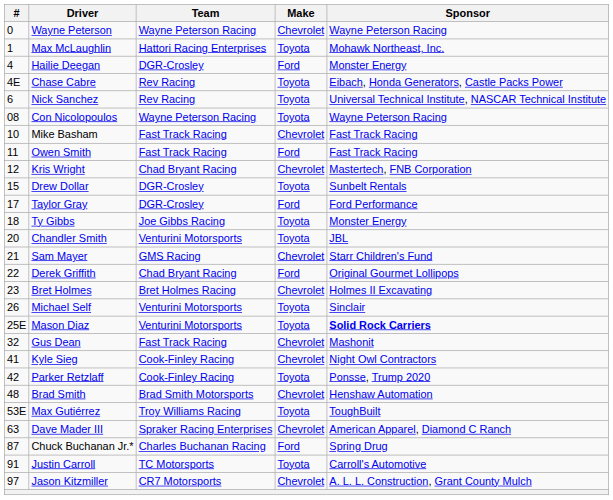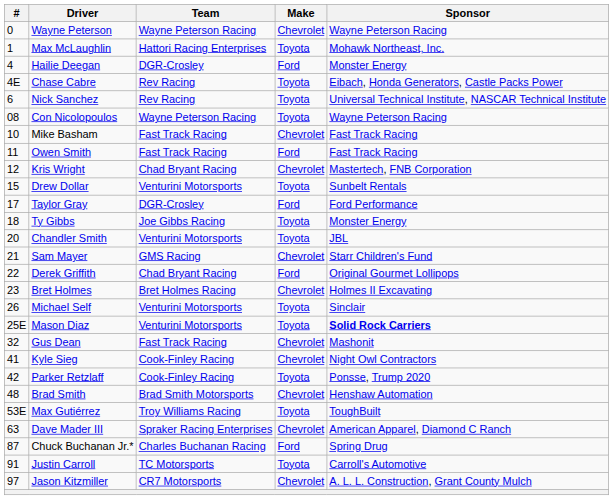 <table class="wikitable" style="font-size:95%">
 <tr>
 <th>#</th>
 <th>Driver</th>
 <th>Team</th>
 <th>Make</th>
 <th>Sponsor</th>
 </tr>
 <tr>
 <td>0</td>
 <td><a href='#'>Wayne Peterson</a></td>
 <td><a href='#'>Wayne Peterson Racing</a></td>
 <td><a href='#'>Chevrolet</a></td>
 <td><a href='#'>Wayne Peterson Racing</a></td>
 </tr>
 <tr>
 <td>1</td>
 <td><a href='#'>Max McLaughlin</a></td>
 <td><a href='#'>Hattori Racing Enterprises</a></td>
 <td><a href='#'>Toyota</a></td>
 <td><a href='#'>Mohawk Northeast, Inc.</a></td>
 </tr>
 <tr>
 <td>4</td>
 <td><a href='#'>Hailie Deegan</a></td>
 <td><a href='#'>DGR-Crosley</a></td>
 <td><a href='#'>Ford</a></td>
 <td><a href='#'>Monster Energy</a></td>
 </tr>
 <tr>
 <td>4E</td>
 <td><a href='#'>Chase Cabre</a></td>
 <td><a href='#'>Rev Racing</a></td>
 <td><a href='#'>Toyota</a></td>
 <td><a href='#'>Eibach</a>, <a href='#'>Honda Generators</a>, <a href='#'>Castle Packs Power</a></td>
 </tr>
 <tr>
 <td>6</td>
 <td><a href='#'>Nick Sanchez</a></td>
 <td><a href='#'>Rev Racing</a></td>
 <td><a href='#'>Toyota</a></td>
 <td><a href='#'>Universal Technical Institute</a>, <a href='#'>NASCAR Technical Institute</a></td>
 </tr>
 <tr>
 <td>08</td>
 <td><a href='#'>Con Nicolopoulos</a></td>
 <td><a href='#'>Wayne Peterson Racing</a></td>
 <td><a href='#'>Toyota</a></td>
 <td><a href='#'>Wayne Peterson Racing</a></td>
 </tr>
 <tr>
 <td>10</td>
 <td>Mike Basham</td>
 <td><a href='#'>Fast Track Racing</a></td>
 <td><a href='#'>Chevrolet</a></td>
 <td><a href='#'>Fast Track Racing</a></td>
 </tr>
 <tr>
 <td>11</td>
 <td><a href='#'>Owen Smith</a></td>
 <td><a href='#'>Fast Track Racing</a></td>
 <td><a href='#'>Ford</a></td>
 <td><a href='#'>Fast Track Racing</a></td>
 </tr>
 <tr>
 <td>12</td>
 <td><a href='#'>Kris Wright</a></td>
 <td><a href='#'>Chad Bryant Racing</a></td>
 <td><a href='#'>Chevrolet</a></td>
 <td><a href='#'>Mastertech</a>, <a href='#'>FNB Corporation</a></td>
 </tr>
 <tr>
 <td>15</td>
 <td><a href='#'>Drew Dollar</a></td>
-<td><a href='#'>DGR-Crosley</a></td>
+<td><a href='#'>Venturini Motorsports</a></td>
 <td><a href='#'>Toyota</a></td>
 <td><a href='#'>Sunbelt Rentals</a></td>
 </tr>
 <tr>
 <td>17</td>
 <td><a href='#'>Taylor Gray</a></td>
 <td><a href='#'>DGR-Crosley</a></td>
 <td><a href='#'>Ford</a></td>
 <td><a href='#'>Ford Performance</a></td>
 </tr>
 <tr>
 <td>18</td>
 <td><a href='#'>Ty Gibbs</a></td>
 <td><a href='#'>Joe Gibbs Racing</a></td>
 <td><a href='#'>Toyota</a></td>
 <td><a href='#'>Monster Energy</a></td>
 </tr>
 <tr>
 <td>20</td>
 <td><a href='#'>Chandler Smith</a></td>
 <td><a href='#'>Venturini Motorsports</a></td>
 <td><a href='#'>Toyota</a></td>
 <td><a href='#'>JBL</a></td>
 </tr>
 <tr>
 <td>21</td>
 <td><a href='#'>Sam Mayer</a></td>
 <td><a href='#'>GMS Racing</a></td>
 <td><a href='#'>Chevrolet</a></td>
 <td><a href='#'>Starr Children's Fund</a></td>
 </tr>
 <tr>
 <td>22</td>
 <td><a href='#'>Derek Griffith</a></td>
 <td><a href='#'>Chad Bryant Racing</a></td>
 <td><a href='#'>Ford</a></td>
 <td><a href='#'>Original Gourmet Lollipops</a></td>
 </tr>
 <tr>
 <td>23</td>
 <td><a href='#'>Bret Holmes</a></td>
 <td><a href='#'>Bret Holmes Racing</a></td>
 <td><a href='#'>Chevrolet</a></td>
 <td><a href='#'>Holmes II Excavating</a></td>
 </tr>
 <tr>
 <td>26</td>
 <td><a href='#'>Michael Self</a></td>
 <td><a href='#'>Venturini Motorsports</a></td>
 <td><a href='#'>Toyota</a></td>
 <td><a href='#'>Sinclair</a></td>
 </tr>
 <tr>
 <td>25E</td>
 <td><a href='#'>Mason Diaz</a></td>
 <td><a href='#'>Venturini Motorsports</a></td>
 <td><a href='#'>Toyota</a></td>
 <td><strong><a href='#'>Solid Rock Carriers</a></strong></td>
 </tr>
 <tr>
 <td>32</td>
 <td><a href='#'>Gus Dean</a></td>
 <td><a href='#'>Fast Track Racing</a></td>
 <td><a href='#'>Chevrolet</a></td>
 <td><a href='#'>Mashonit</a></td>
 </tr>
 <tr>
 <td>41</td>
 <td><a href='#'>Kyle Sieg</a></td>
 <td><a href='#'>Cook-Finley Racing</a></td>
 <td><a href='#'>Chevrolet</a></td>
 <td><a href='#'>Night Owl Contractors</a></td>
 </tr>
 <tr>
 <td>42</td>
 <td><a href='#'>Parker Retzlaff</a></td>
 <td><a href='#'>Cook-Finley Racing</a></td>
 <td><a href='#'>Toyota</a></td>
 <td><a href='#'>Ponsse</a>, <a href='#'>Trump 2020</a></td>
 </tr>
 <tr>
 <td>48</td>
 <td><a href='#'>Brad Smith</a></td>
 <td><a href='#'>Brad Smith Motorsports</a></td>
 <td><a href='#'>Chevrolet</a></td>
 <td><a href='#'>Henshaw Automation</a></td>
 </tr>
 <tr>
 <td>53E</td>
 <td><a href='#'>Max Gutiérrez</a></td>
 <td><a href='#'>Troy Williams Racing</a></td>
 <td><a href='#'>Toyota</a></td>
 <td><a href='#'>ToughBuilt</a></td>
 </tr>
 <tr>
 <td>63</td>
 <td><a href='#'>Dave Mader III</a></td>
 <td><a href='#'>Spraker Racing Enterprises</a></td>
 <td><a href='#'>Chevrolet</a></td>
 <td><a href='#'>American Apparel</a>, <a href='#'>Diamond C Ranch</a></td>
 </tr>
 <tr>
 <td>87</td>
 <td>Chuck Buchanan Jr.*</td>
 <td><a href='#'>Charles Buchanan Racing</a></td>
 <td><a href='#'>Ford</a></td>
 <td><a href='#'>Spring Drug</a></td>
 </tr>
 <tr>
 <td>91</td>
 <td><a href='#'>Justin Carroll</a></td>
 <td><a href='#'>TC Motorsports</a></td>
 <td><a href='#'>Toyota</a></td>
 <td><a href='#'>Carroll's Automotive</a></td>
 </tr>
 <tr>
 <td>97</td>
 <td><a href='#'>Jason Kitzmiller</a></td>
 <td><a href='#'>CR7 Motorsports</a></td>
 <td><a href='#'>Chevrolet</a></td>
 <td><a href='#'>A. L. L. Construction</a>, <a href='#'>Grant County Mulch</a></td>
 </tr>
 <tr>
 <th colspan="5"></th>
 </tr>
 </table>
